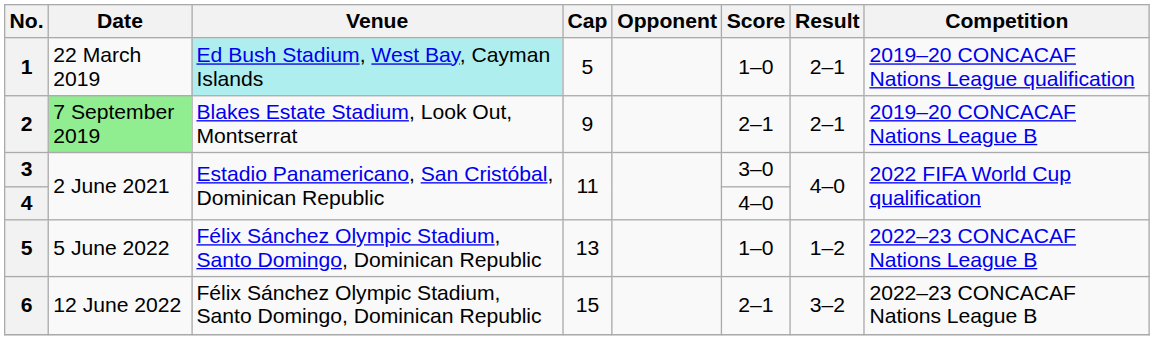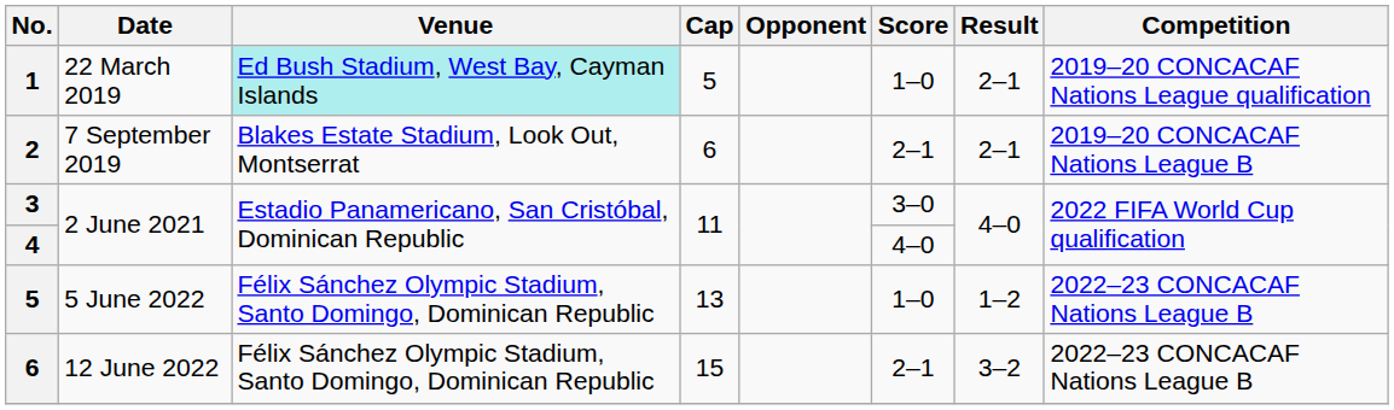 <table class="wikitable sortable plainrowheaders">
 <tr>
 <th scope=col>No.</th>
 <th scope=col data-sort-type=date>Date</th>
 <th scope=col>Venue</th>
 <th scope=col>Cap</th>
 <th scope=col>Opponent</th>
 <th scope=col>Score</th>
 <th scope=col>Result</th>
 <th scope=col>Competition</th>
 </tr>
 <tr>
 <th scope=row style=text-align:center>1</th>
 <td>22 March 2019</td>
 <td style="background: paleturquoise;"><a href='#'>Ed Bush Stadium</a>, <a href='#'>West Bay</a>, Cayman Islands</td>
 <td align=center>5</td>
 <td></td>
 <td style="text-align:center;">1–0</td>
 <td style="text-align:center;">2–1</td>
 <td><a href='#'>2019–20 CONCACAF Nations League qualification</a></td>
 </tr>
 <tr>
 <th scope=row style=text-align:center>2</th>
-<td style="background: lightgreen;">7 September 2019</td>
+<td>7 September 2019</td>
 <td><a href='#'>Blakes Estate Stadium</a>, Look Out, Montserrat</td>
-<td align=center>9</td>
+<td align=center>6</td>
 <td></td>
 <td style="text-align:center;">2–1</td>
 <td style="text-align:center;">2–1</td>
 <td><a href='#'>2019–20 CONCACAF Nations League B</a></td>
 </tr>
 <tr>
 <th scope=row style=text-align:center>3</th>
 <td rowspan=2>2 June 2021</td>
 <td rowspan=2><a href='#'>Estadio Panamericano</a>, <a href='#'>San Cristóbal</a>, Dominican Republic</td>
 <td rowspan=2 align=center>11</td>
 <td rowspan=2></td>
 <td style="text-align:center;">3–0</td>
 <td rowspan=2 style="text-align:center;">4–0</td>
 <td rowspan=2><a href='#'>2022 FIFA World Cup qualification</a></td>
 </tr>
 <tr>
 <th scope=row style=text-align:center>4</th>
 <td style="text-align:center;">4–0</td>
 </tr>
 <tr>
 <th scope=row style=text-align:center>5</th>
 <td>5 June 2022</td>
 <td><a href='#'>Félix Sánchez Olympic Stadium</a>, <a href='#'>Santo Domingo</a>, Dominican Republic</td>
 <td align=center>13</td>
 <td></td>
 <td style="text-align:center;">1–0</td>
 <td style="text-align:center;">1–2</td>
 <td><a href='#'>2022–23 CONCACAF Nations League B</a></td>
 </tr>
 <tr>
 <th scope=row style=text-align:center>6</th>
 <td>12 June 2022</td>
 <td>Félix Sánchez Olympic Stadium, Santo Domingo, Dominican Republic</td>
 <td align=center>15</td>
 <td></td>
 <td style="text-align:center;">2–1</td>
 <td style="text-align:center;">3–2</td>
 <td>2022–23 CONCACAF Nations League B</td>
 </tr>
 <tr>
 </tr>
 </table>
